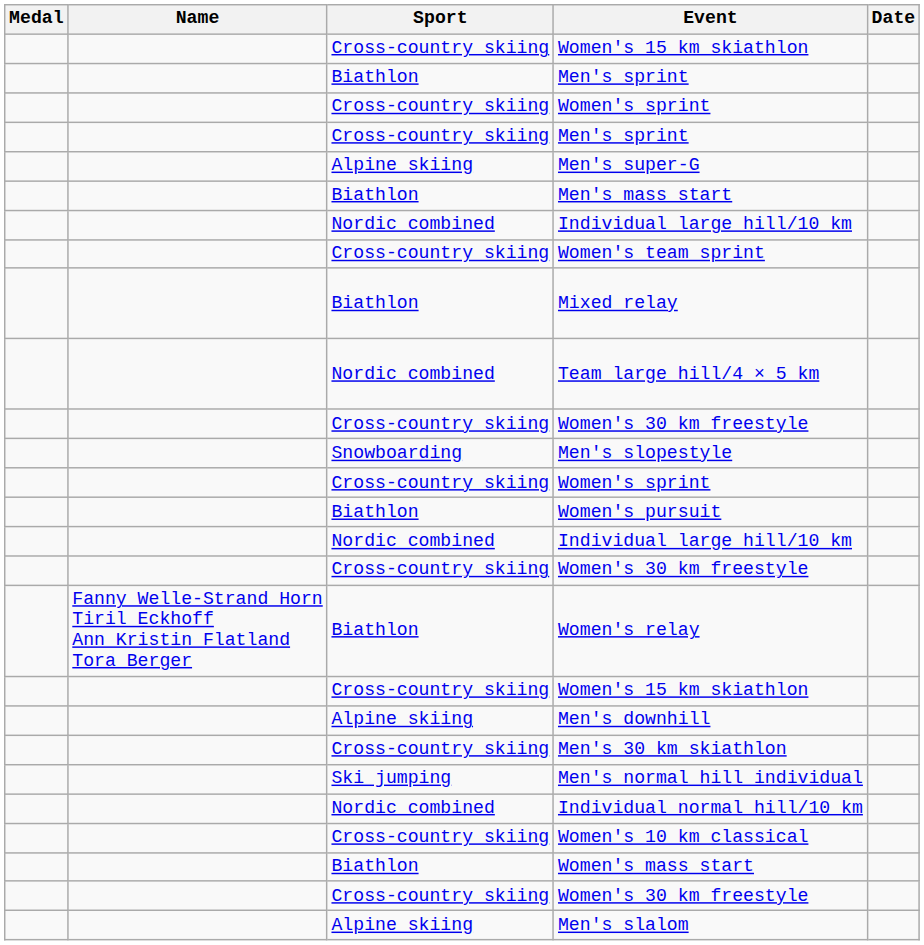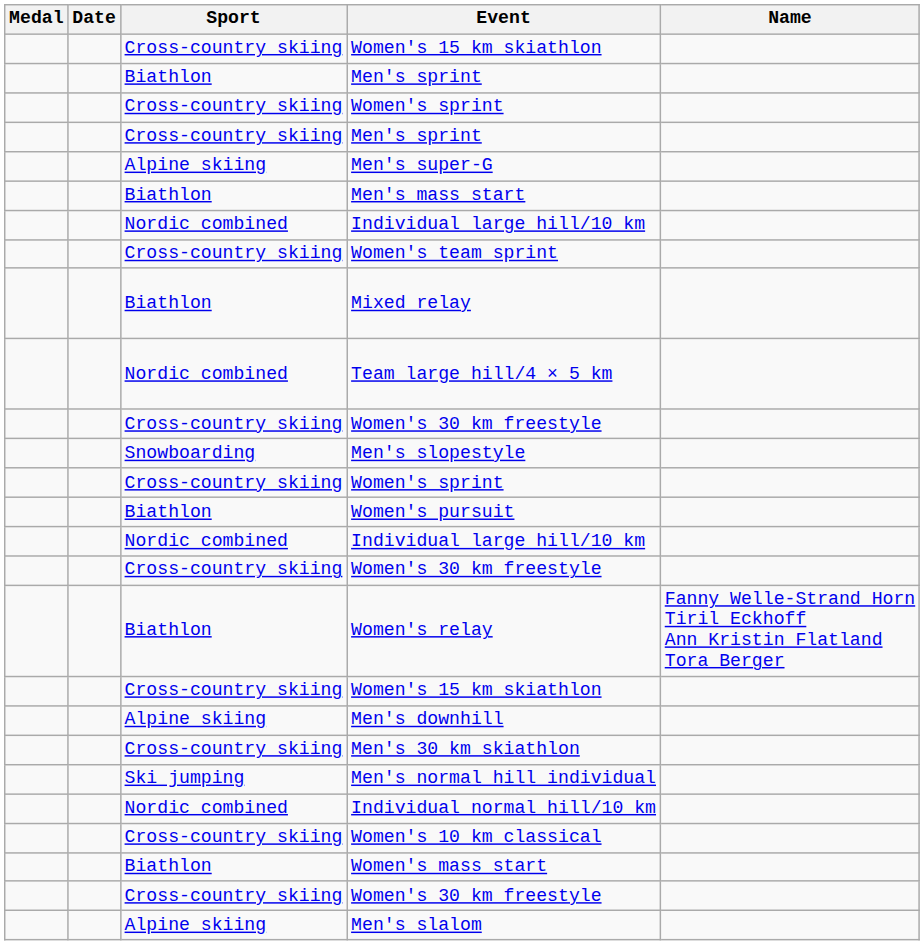 <table class="wikitable sortable" style="font-size: 95%;">
 <tr>
 <th>Medal</th>
-<th>Name</th>
+<th>Date</th>
 <th>Sport</th>
 <th>Event</th>
-<th>Date</th>
+<th>Name</th>
 </tr>
 <tr>
 <td></td>
 <td></td>
 <td><a href='#'>Cross-country skiing</a></td>
 <td><a href='#'>Women's 15 km skiathlon</a></td>
 <td></td>
 </tr>
 <tr>
 <td></td>
 <td></td>
 <td><a href='#'>Biathlon</a></td>
 <td><a href='#'>Men's sprint</a></td>
 <td></td>
 </tr>
 <tr>
 <td></td>
 <td></td>
 <td><a href='#'>Cross-country skiing</a></td>
 <td><a href='#'>Women's sprint</a></td>
 <td></td>
 </tr>
 <tr>
 <td></td>
 <td></td>
 <td><a href='#'>Cross-country skiing</a></td>
 <td><a href='#'>Men's sprint</a></td>
 <td></td>
 </tr>
 <tr>
 <td></td>
 <td></td>
 <td><a href='#'>Alpine skiing</a></td>
 <td><a href='#'>Men's super-G</a></td>
 <td></td>
 </tr>
 <tr>
 <td></td>
 <td></td>
 <td><a href='#'>Biathlon</a></td>
 <td><a href='#'>Men's mass start</a></td>
 <td></td>
 </tr>
 <tr>
 <td></td>
 <td></td>
 <td><a href='#'>Nordic combined</a></td>
 <td><a href='#'>Individual large hill/10 km</a></td>
 <td></td>
 </tr>
 <tr>
 <td></td>
-<td><br></td>
+<td></td>
 <td><a href='#'>Cross-country skiing</a></td>
 <td><a href='#'>Women's team sprint</a></td>
-<td></td>
+<td><br></td>
 </tr>
 <tr>
 <td></td>
-<td><br><br><br></td>
+<td></td>
 <td><a href='#'>Biathlon</a></td>
 <td><a href='#'>Mixed relay</a></td>
-<td></td>
+<td><br><br><br></td>
 </tr>
 <tr>
 <td></td>
-<td><br><br><br></td>
+<td></td>
 <td><a href='#'>Nordic combined</a></td>
 <td><a href='#'>Team large hill/4 × 5 km</a></td>
-<td></td>
+<td><br><br><br></td>
 </tr>
 <tr>
 <td></td>
 <td></td>
 <td><a href='#'>Cross-country skiing</a></td>
 <td><a href='#'>Women's 30 km freestyle</a></td>
 <td></td>
 </tr>
 <tr>
 <td></td>
 <td></td>
 <td><a href='#'>Snowboarding</a></td>
 <td><a href='#'>Men's slopestyle</a></td>
 <td></td>
 </tr>
 <tr>
 <td></td>
 <td></td>
 <td><a href='#'>Cross-country skiing</a></td>
 <td><a href='#'>Women's sprint</a></td>
 <td></td>
 </tr>
 <tr>
 <td></td>
 <td></td>
 <td><a href='#'>Biathlon</a></td>
 <td><a href='#'>Women's pursuit</a></td>
 <td></td>
 </tr>
 <tr>
 <td></td>
 <td></td>
 <td><a href='#'>Nordic combined</a></td>
 <td><a href='#'>Individual large hill/10 km</a></td>
 <td></td>
 </tr>
 <tr>
 <td></td>
 <td></td>
 <td><a href='#'>Cross-country skiing</a></td>
 <td><a href='#'>Women's 30 km freestyle</a></td>
 <td></td>
 </tr>
 <tr>
 <td></td>
-<td><a href='#'>Fanny Welle-Strand Horn</a><br><a href='#'>Tiril Eckhoff</a><br><a href='#'>Ann Kristin Flatland</a><br><a href='#'>Tora Berger</a></td>
+<td></td>
 <td><a href='#'>Biathlon</a></td>
 <td><a href='#'>Women's relay</a></td>
-<td></td>
+<td><a href='#'>Fanny Welle-Strand Horn</a><br><a href='#'>Tiril Eckhoff</a><br><a href='#'>Ann Kristin Flatland</a><br><a href='#'>Tora Berger</a></td>
 </tr>
 <tr>
 <td></td>
 <td></td>
 <td><a href='#'>Cross-country skiing</a></td>
 <td><a href='#'>Women's 15 km skiathlon</a></td>
 <td></td>
 </tr>
 <tr>
 <td></td>
 <td></td>
 <td><a href='#'>Alpine skiing</a></td>
 <td><a href='#'>Men's downhill</a></td>
 <td></td>
 </tr>
 <tr>
 <td></td>
 <td></td>
 <td><a href='#'>Cross-country skiing</a></td>
 <td><a href='#'>Men's 30 km skiathlon</a></td>
 <td></td>
 </tr>
 <tr>
 <td></td>
 <td></td>
 <td><a href='#'>Ski jumping</a></td>
 <td><a href='#'>Men's normal hill individual</a></td>
 <td></td>
 </tr>
 <tr>
 <td></td>
 <td></td>
 <td><a href='#'>Nordic combined</a></td>
 <td><a href='#'>Individual normal hill/10 km</a></td>
 <td></td>
 </tr>
 <tr>
 <td></td>
 <td></td>
 <td><a href='#'>Cross-country skiing</a></td>
 <td><a href='#'>Women's 10 km classical</a></td>
 <td></td>
 </tr>
 <tr>
 <td></td>
 <td></td>
 <td><a href='#'>Biathlon</a></td>
 <td><a href='#'>Women's mass start</a></td>
 <td></td>
 </tr>
 <tr>
 <td></td>
 <td></td>
 <td><a href='#'>Cross-country skiing</a></td>
 <td><a href='#'>Women's 30 km freestyle</a></td>
 <td></td>
 </tr>
 <tr>
 <td></td>
 <td></td>
 <td><a href='#'>Alpine skiing</a></td>
 <td><a href='#'>Men's slalom</a></td>
 <td></td>
 </tr>
 </table>
